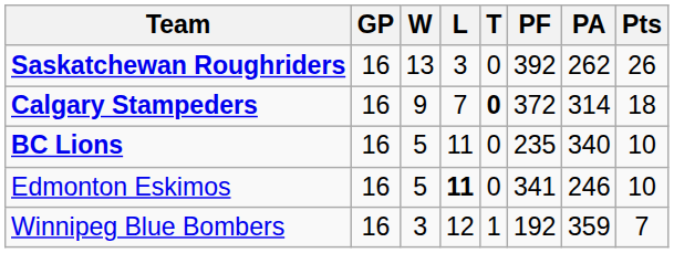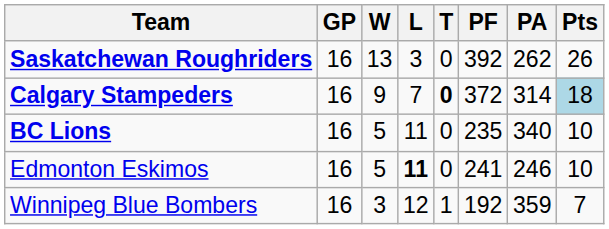 <table class="wikitable">
 <tr>
 <th>Team</th>
 <th>GP</th>
 <th>W</th>
 <th>L</th>
 <th>T</th>
 <th>PF</th>
 <th>PA</th>
 <th>Pts</th>
 </tr>
 <tr align="center">
 <td align="left"><strong><a href='#'>Saskatchewan Roughriders</a></strong></td>
 <td>16</td>
 <td>13</td>
 <td>3</td>
 <td>0</td>
 <td>392</td>
 <td>262</td>
 <td>26</td>
 </tr>
 <tr align="center">
 <td align="left"><strong><a href='#'>Calgary Stampeders</a></strong></td>
 <td>16</td>
 <td>9</td>
 <td>7</td>
 <td><strong>0</strong></td>
 <td>372</td>
 <td>314</td>
-<td>18</td>
+<td style="background: lightblue;">18</td>
 </tr>
 <tr align="center">
 <td align="left"><strong><a href='#'>BC Lions</a></strong></td>
 <td>16</td>
 <td>5</td>
 <td>11</td>
 <td>0</td>
 <td>235</td>
 <td>340</td>
 <td>10</td>
 </tr>
 <tr align="center">
 <td align="left"><a href='#'>Edmonton Eskimos</a></td>
 <td>16</td>
 <td>5</td>
 <td><strong>11</strong></td>
 <td>0</td>
-<td>341</td>
+<td>241</td>
 <td>246</td>
 <td>10</td>
 </tr>
 <tr align="center">
 <td align="left"><a href='#'>Winnipeg Blue Bombers</a></td>
 <td>16</td>
 <td>3</td>
 <td>12</td>
 <td>1</td>
 <td>192</td>
 <td>359</td>
 <td>7</td>
 </tr>
 </table>
